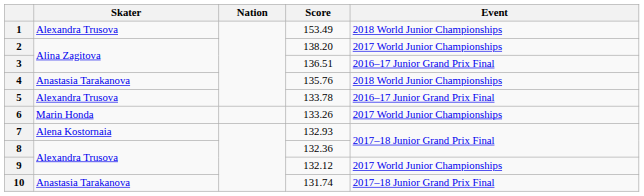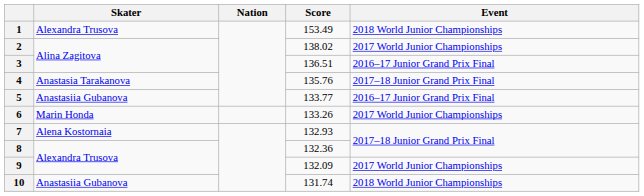 <table class="wikitable unsortable" style="text-align:left; width:75%">
 <tr>
 <th scope="col"></th>
 <th scope="col">Skater</th>
 <th scope="col">Nation</th>
 <th scope="col">Score</th>
 <th scope="col">Event</th>
 </tr>
 <tr>
 <th scope="row">1</th>
 <td><a href='#'>Alexandra Trusova</a></td>
 <td rowspan="5"></td>
 <td style="text-align:center">153.49</td>
 <td><a href='#'>2018 World Junior Championships</a></td>
 </tr>
 <tr>
 <th scope="row">2</th>
 <td rowspan="2"><a href='#'>Alina Zagitova</a></td>
-<td style="text-align:center">138.20</td>
+<td style="text-align:center">138.02</td>
 <td><a href='#'>2017 World Junior Championships</a></td>
 </tr>
 <tr>
 <th scope="row">3</th>
 <td style="text-align:center">136.51</td>
 <td><a href='#'>2016–17 Junior Grand Prix Final</a></td>
 </tr>
 <tr>
 <th scope="row">4</th>
 <td><a href='#'>Anastasia Tarakanova</a></td>
 <td style="text-align:center">135.76</td>
-<td><a href='#'>2018 World Junior Championships</a></td>
+<td><a href='#'>2017–18 Junior Grand Prix Final</a></td>
 </tr>
 <tr>
 <th scope="row">5</th>
-<td><a href='#'>Alexandra Trusova</a></td>
-<td style="text-align:center">133.78</td>
+<td><a href='#'>Anastasiia Gubanova</a></td>
+<td style="text-align:center">133.77</td>
 <td><a href='#'>2016–17 Junior Grand Prix Final</a></td>
 </tr>
 <tr>
 <th scope="row">6</th>
 <td><a href='#'>Marin Honda</a></td>
 <td></td>
 <td style="text-align:center">133.26</td>
 <td><a href='#'>2017 World Junior Championships</a></td>
 </tr>
 <tr>
 <th scope="row">7</th>
 <td><a href='#'>Alena Kostornaia</a></td>
 <td rowspan="4"></td>
 <td style="text-align:center">132.93</td>
 <td rowspan="2"><a href='#'>2017–18 Junior Grand Prix Final</a></td>
 </tr>
 <tr>
 <th scope="row">8</th>
 <td rowspan="2"><a href='#'>Alexandra Trusova</a></td>
 <td style="text-align:center">132.36</td>
 </tr>
 <tr>
 <th scope="row">9</th>
-<td style="text-align:center">132.12</td>
+<td style="text-align:center">132.09</td>
 <td><a href='#'>2017 World Junior Championships</a></td>
 </tr>
 <tr>
 <th scope="row">10</th>
-<td><a href='#'>Anastasia Tarakanova</a></td>
+<td><a href='#'>Anastasiia Gubanova</a></td>
 <td style="text-align:center">131.74</td>
-<td><a href='#'>2017–18 Junior Grand Prix Final</a></td>
+<td><a href='#'>2018 World Junior Championships</a></td>
 </tr>
 </table>
